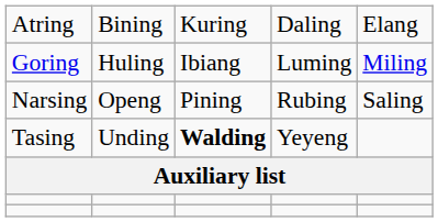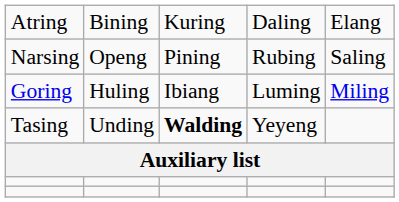 <table class="wikitable" align=right>
 <tr>
 <td>Atring</td>
 <td>Bining</td>
 <td>Kuring</td>
 <td>Daling</td>
 <td>Elang</td>
 </tr>
 <tr>
+<td>Narsing</td>
+<td>Openg</td>
+<td>Pining</td>
+<td>Rubing</td>
+<td>Saling</td>
+</tr>
+<tr>
 <td><a href='#'>Goring</a></td>
 <td>Huling</td>
 <td>Ibiang</td>
 <td>Luming</td>
 <td><a href='#'>Miling</a></td>
-</tr>
-<tr>
-<td>Narsing</td>
-<td>Openg</td>
-<td>Pining</td>
-<td>Rubing</td>
-<td>Saling</td>
 </tr>
 <tr>
 <td>Tasing</td>
 <td>Unding</td>
 <td><strong>Walding</strong></td>
 <td>Yeyeng</td>
 <td></td>
 </tr>
 <tr>
 <th colspan=5>Auxiliary list</th>
 </tr>
 <tr>
 <td></td>
 <td></td>
 <td></td>
 <td></td>
 <td></td>
 </tr>
 <tr>
 <td></td>
 <td></td>
 <td></td>
 <td></td>
 <td></td>
 </tr>
 </table>
